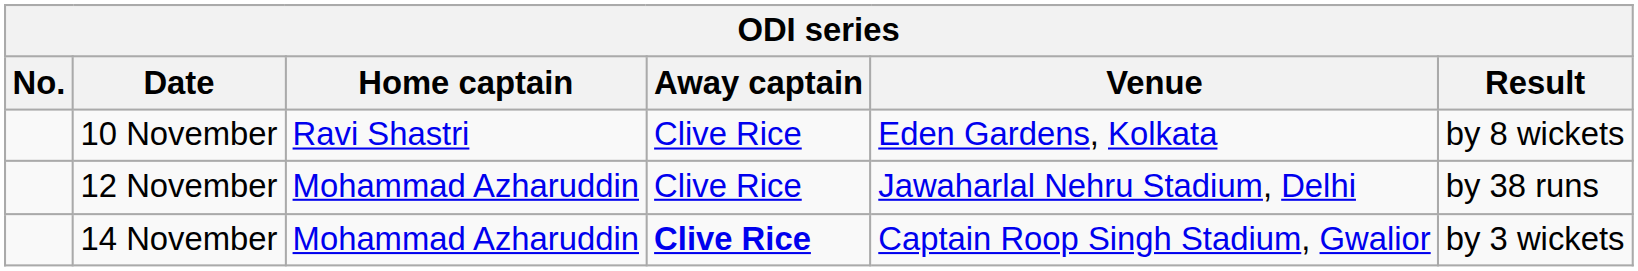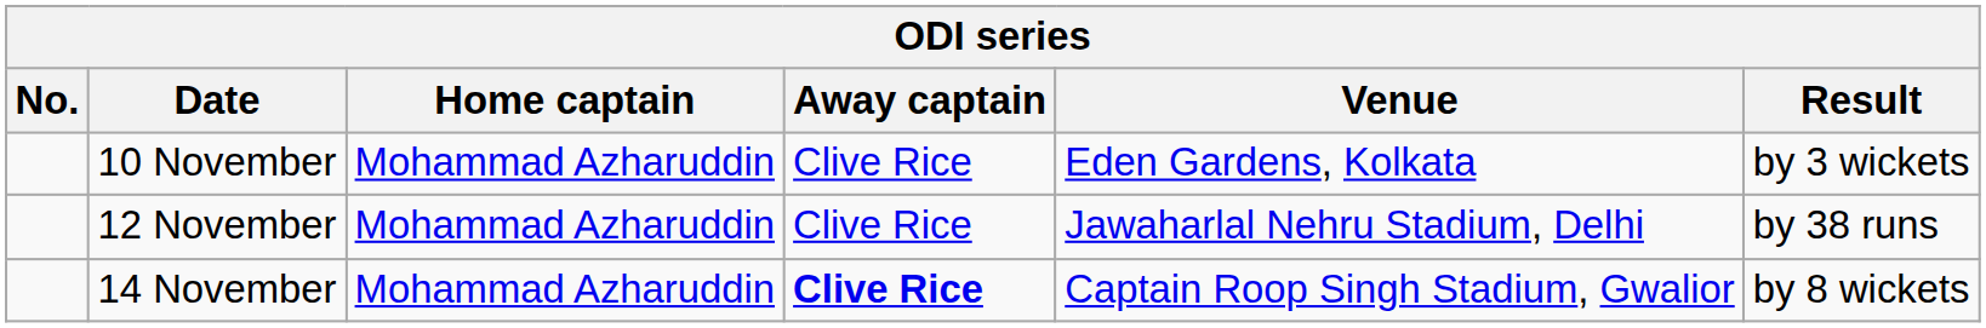 <table class="wikitable">
 <tr>
 <th colspan="9">ODI series</th>
 </tr>
 <tr>
 <th>No.</th>
 <th>Date</th>
 <th>Home captain</th>
 <th>Away captain</th>
 <th>Venue</th>
 <th>Result</th>
 </tr>
 <tr>
 <td></td>
 <td>10 November</td>
-<td><a href='#'>Ravi Shastri</a></td>
+<td><a href='#'>Mohammad Azharuddin</a></td>
 <td><a href='#'>Clive Rice</a></td>
 <td><a href='#'>Eden Gardens</a>, <a href='#'>Kolkata</a></td>
-<td> by 8 wickets</td>
+<td> by 3 wickets</td>
 </tr>
 <tr>
 <td></td>
 <td>12 November</td>
 <td><a href='#'>Mohammad Azharuddin</a></td>
 <td><a href='#'>Clive Rice</a></td>
 <td><a href='#'>Jawaharlal Nehru Stadium</a>, <a href='#'>Delhi</a></td>
 <td> by 38 runs</td>
 </tr>
 <tr>
 <td></td>
 <td>14 November</td>
 <td><a href='#'>Mohammad Azharuddin</a></td>
 <td><strong><a href='#'>Clive Rice</a></strong></td>
 <td><a href='#'>Captain Roop Singh Stadium</a>, <a href='#'>Gwalior</a></td>
-<td> by 3 wickets</td>
+<td> by 8 wickets</td>
 </tr>
 </table>
